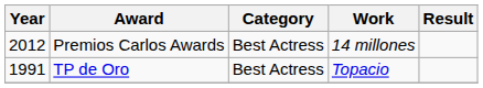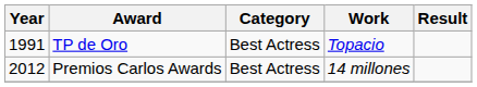 <table class="wikitable" style="font-size: 90%;">
 <tr>
 <th>Year</th>
 <th>Award</th>
 <th>Category</th>
 <th>Work</th>
 <th>Result</th>
 </tr>
 <tr>
+<td>1991</td>
+<td><a href='#'>TP de Oro</a></td>
+<td>Best Actress</td>
+<td><em><a href='#'>Topacio</a></em></td>
+<td></td>
+</tr>
+<tr>
 <td>2012</td>
 <td>Premios Carlos Awards</td>
 <td>Best Actress</td>
 <td><em>14 millones</em></td>
 <td></td>
 </tr>
 <tr>
-<td>1991</td>
-<td><a href='#'>TP de Oro</a></td>
-<td>Best Actress</td>
-<td><em><a href='#'>Topacio</a></em></td>
-<td></td>
-</tr>
-<tr>
 </tr>
 </table>
